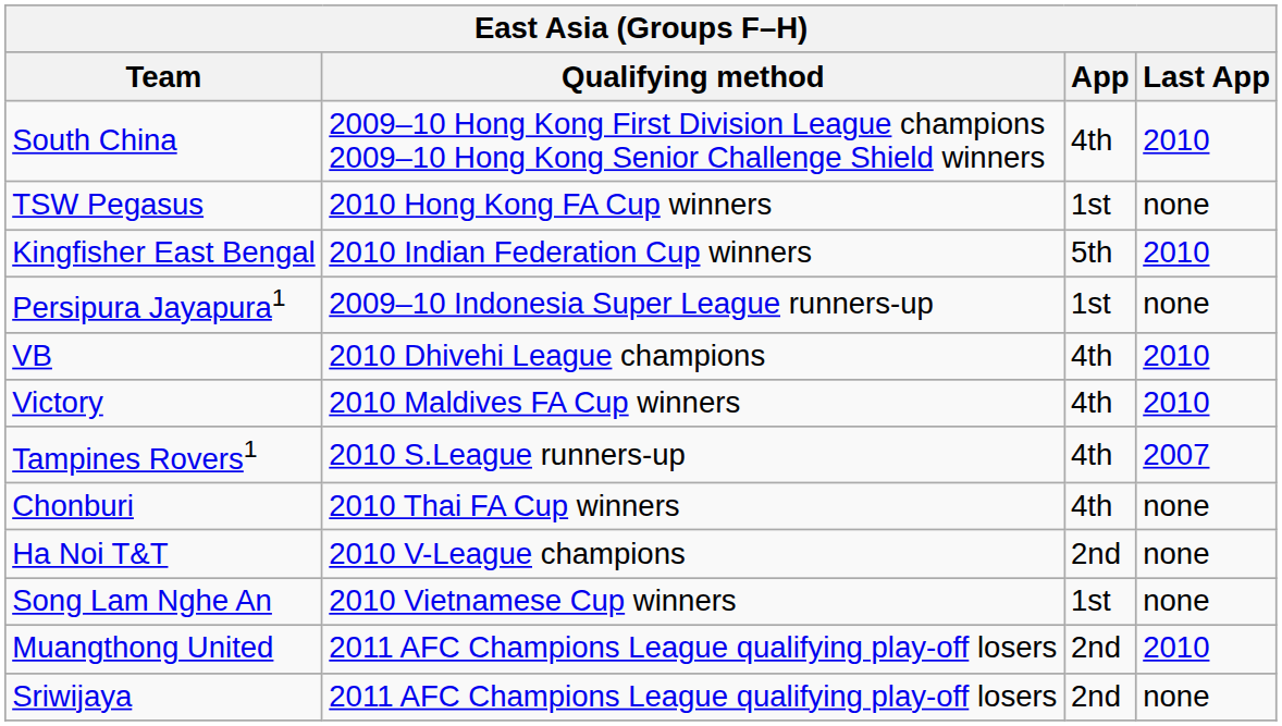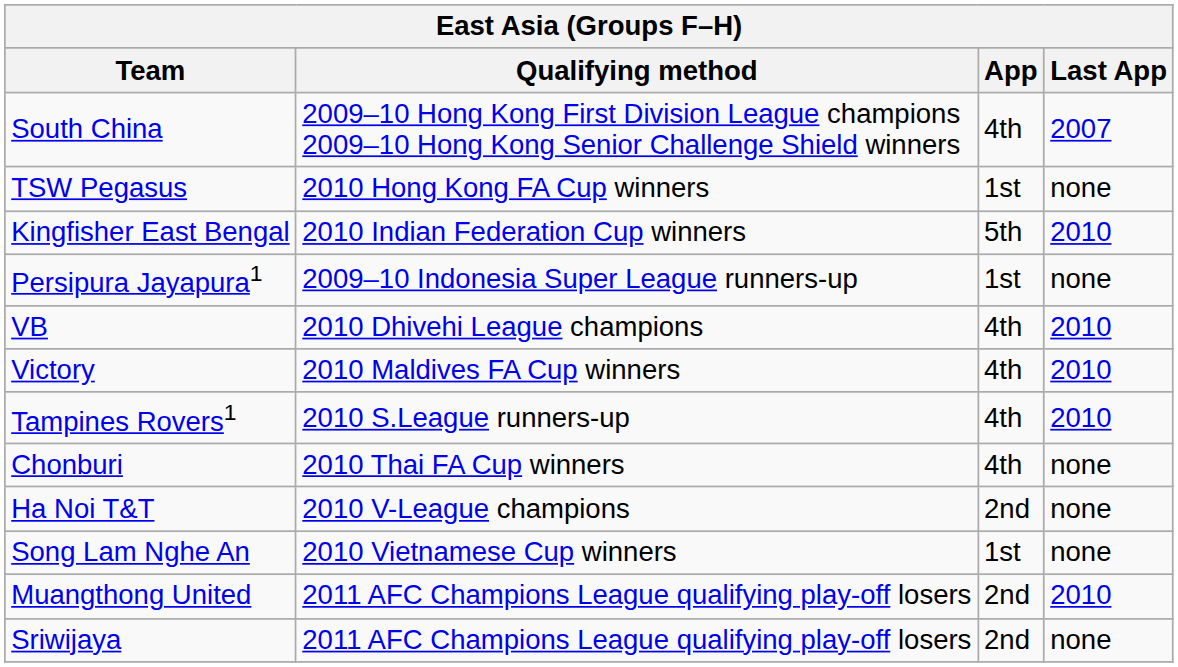 <table class="wikitable">
 <tr>
 <th colspan=4>East Asia (Groups F–H)</th>
 </tr>
 <tr>
 <th>Team</th>
 <th>Qualifying method</th>
 <th>App</th>
 <th>Last App</th>
 </tr>
 <tr>
 <td> <a href='#'>South China</a></td>
 <td><a href='#'>2009–10 Hong Kong First Division League</a> champions<br><a href='#'>2009–10 Hong Kong Senior Challenge Shield</a> winners</td>
 <td>4th</td>
-<td><a href='#'>2010</a></td>
+<td><a href='#'>2007</a></td>
 </tr>
 <tr>
 <td> <a href='#'>TSW Pegasus</a></td>
 <td><a href='#'>2010 Hong Kong FA Cup</a> winners</td>
 <td>1st</td>
 <td>none</td>
 </tr>
 <tr>
 <td> <a href='#'>Kingfisher East Bengal</a></td>
 <td><a href='#'>2010 Indian Federation Cup</a> winners</td>
 <td>5th</td>
 <td><a href='#'>2010</a></td>
 </tr>
 <tr>
 <td> <a href='#'>Persipura Jayapura</a><sup>1</sup></td>
 <td><a href='#'>2009–10 Indonesia Super League</a> runners-up</td>
 <td>1st</td>
 <td>none</td>
 </tr>
 <tr>
 <td> <a href='#'>VB</a></td>
 <td><a href='#'>2010 Dhivehi League</a> champions</td>
 <td>4th</td>
 <td><a href='#'>2010</a></td>
 </tr>
 <tr>
 <td> <a href='#'>Victory</a></td>
 <td><a href='#'>2010 Maldives FA Cup</a> winners</td>
 <td>4th</td>
 <td><a href='#'>2010</a></td>
 </tr>
 <tr>
 <td> <a href='#'>Tampines Rovers</a><sup>1</sup></td>
 <td><a href='#'>2010 S.League</a> runners-up</td>
 <td>4th</td>
-<td><a href='#'>2007</a></td>
+<td><a href='#'>2010</a></td>
 </tr>
 <tr>
 <td> <a href='#'>Chonburi</a></td>
 <td><a href='#'>2010 Thai FA Cup</a> winners</td>
 <td>4th</td>
 <td>none</td>
 </tr>
 <tr>
 <td> <a href='#'>Ha Noi T&T</a></td>
 <td><a href='#'>2010 V-League</a> champions</td>
 <td>2nd</td>
 <td>none</td>
 </tr>
 <tr>
 <td> <a href='#'>Song Lam Nghe An</a></td>
 <td><a href='#'>2010 Vietnamese Cup</a> winners</td>
 <td>1st</td>
 <td>none</td>
 </tr>
 <tr>
 <td> <a href='#'>Muangthong United</a></td>
 <td><a href='#'>2011 AFC Champions League qualifying play-off</a> losers</td>
 <td>2nd</td>
 <td><a href='#'>2010</a></td>
 </tr>
 <tr>
 <td> <a href='#'>Sriwijaya</a></td>
 <td><a href='#'>2011 AFC Champions League qualifying play-off</a> losers</td>
 <td>2nd</td>
 <td>none</td>
 </tr>
 </table>
